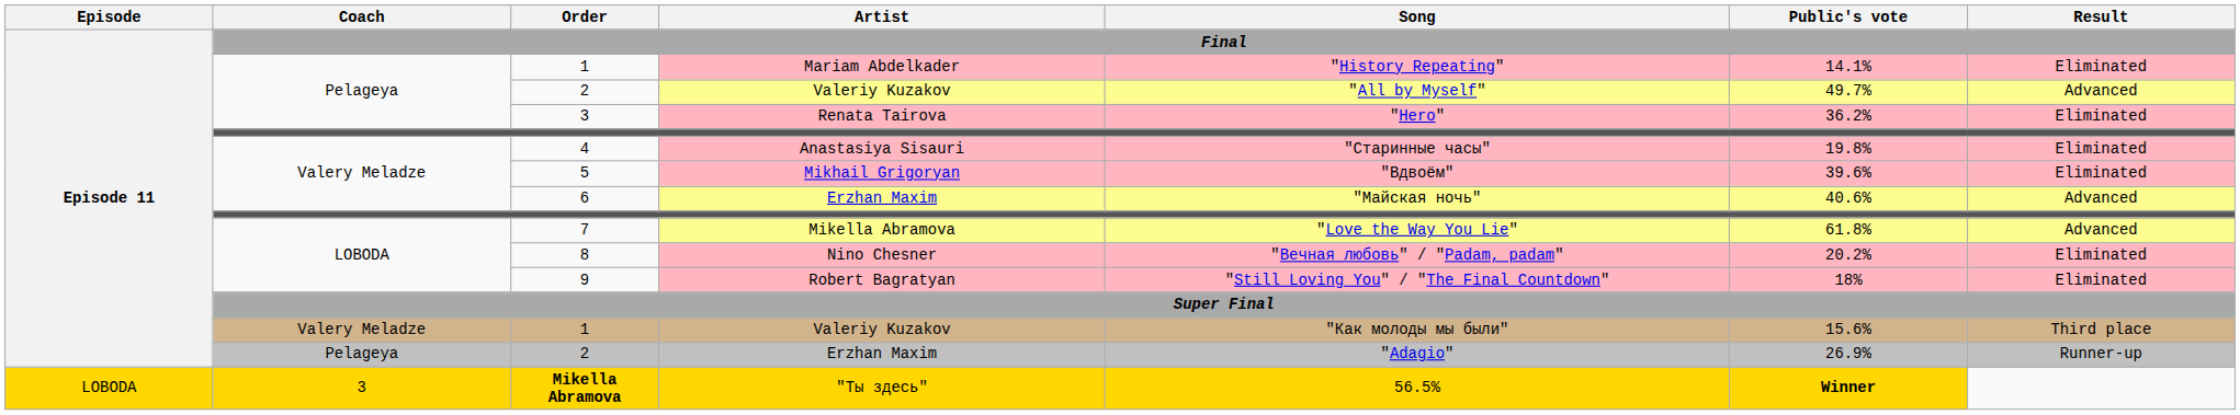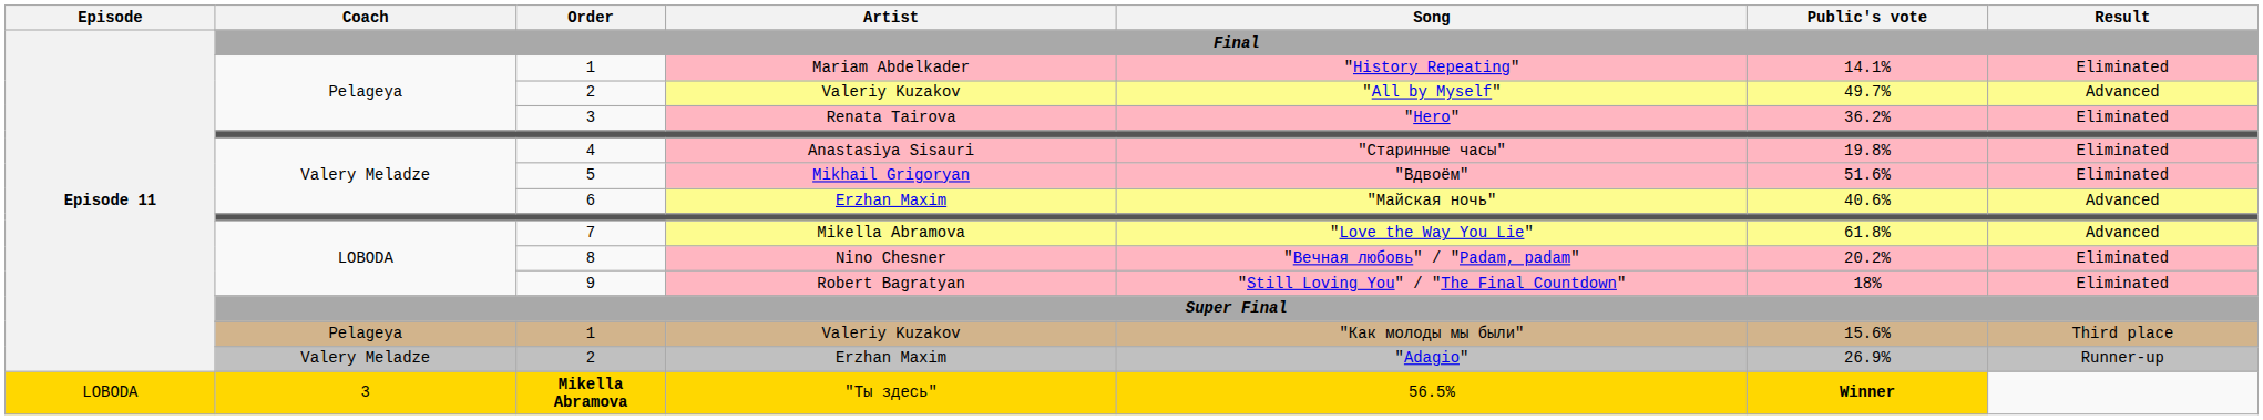 <table class="wikitable" style="text-align:center; width:120%;">
 <tr>
 <th style="width:07%;">Episode</th>
 <th style="width:10%;">Coach</th>
 <th style="width:05%;">Order</th>
 <th style="width:15%;">Artist</th>
 <th style="width:21%;">Song</th>
 <th style="width:08%;">Public's vote</th>
 <th style="width:09%;">Result</th>
 </tr>
 <tr>
 <th rowspan=17 scope="row">Episode 11 <br> </th>
 </tr>
 <tr>
 <td colspan=6 style = "background: darkgray"><strong><em>Final</em></strong></td>
 </tr>
 <tr>
 <td rowspan=3>Pelageya</td>
 <td>1</td>
 <td style="background:lightpink;">Mariam Abdelkader</td>
 <td style="background:lightpink;">"<a href='#'>History Repeating</a>"</td>
 <td style="background:lightpink;">14.1%</td>
 <td style="background:lightpink;">Eliminated</td>
 </tr>
 <tr>
 <td>2</td>
 <td style="background:#fdfc8f;">Valeriy Kuzakov</td>
 <td style="background:#fdfc8f;">"<a href='#'>All by Myself</a>"</td>
 <td style="background:#fdfc8f;">49.7%</td>
 <td style="background:#fdfc8f;">Advanced</td>
 </tr>
 <tr>
 <td>3</td>
 <td style="background:lightpink;">Renata Tairova</td>
 <td style="background:lightpink;">"<a href='#'>Hero</a>"</td>
 <td style="background:lightpink;">36.2%</td>
 <td style="background:lightpink;">Eliminated</td>
 </tr>
 <tr>
 <td colspan=6 style="background:#555;"></td>
 </tr>
 <tr>
 <td rowspan=3>Valery Meladze</td>
 <td>4</td>
 <td style="background:lightpink;">Anastasiya Sisauri</td>
 <td style="background:lightpink;">"Старинные часы"</td>
 <td style="background:lightpink;">19.8%</td>
 <td style="background:lightpink;">Eliminated</td>
 </tr>
 <tr>
 <td>5</td>
 <td style="background:lightpink;"><a href='#'>Mikhail Grigoryan</a></td>
 <td style="background:lightpink;">"Вдвоём"</td>
-<td style="background:lightpink;">39.6%</td>
+<td style="background:lightpink;">51.6%</td>
 <td style="background:lightpink;">Eliminated</td>
 </tr>
 <tr>
 <td>6</td>
 <td style="background:#fdfc8f;"><a href='#'>Erzhan Maxim</a></td>
 <td style="background:#fdfc8f;">"Майская ночь"</td>
 <td style="background:#fdfc8f;">40.6%</td>
 <td style="background:#fdfc8f;">Advanced</td>
 </tr>
 <tr>
 <td colspan=6 style="background:#555;"></td>
 </tr>
 <tr>
 <td rowspan=3>LOBODA</td>
 <td>7</td>
 <td style="background:#fdfc8f;">Mikella Abramova</td>
 <td style="background:#fdfc8f;">"<a href='#'>Love the Way You Lie</a>"</td>
 <td style="background:#fdfc8f;">61.8%</td>
 <td style="background:#fdfc8f;">Advanced</td>
 </tr>
 <tr>
 <td>8</td>
 <td style="background:lightpink;">Nino Chesner</td>
 <td style="background:lightpink;">"<a href='#'>Вечная любовь</a>" / "<a href='#'>Padam, padam</a>"</td>
 <td style="background:lightpink;">20.2%</td>
 <td style="background:lightpink;">Eliminated</td>
 </tr>
 <tr>
 <td>9</td>
 <td style="background:lightpink;">Robert Bagratyan</td>
 <td style="background:lightpink;">"<a href='#'>Still Loving You</a>" / "<a href='#'>The Final Countdown</a>"</td>
 <td style="background:lightpink;">18%</td>
 <td style="background:lightpink;">Eliminated</td>
 </tr>
 <tr>
 <td colspan = 6 style = "background: darkgray"><strong><em>Super Final</em></strong></td>
 </tr>
 <tr>
 </tr>
 <tr bgcolor="tan">
-<td>Valery Meladze</td>
+<td>Pelageya</td>
 <td>1</td>
 <td>Valeriy Kuzakov</td>
 <td>"Как молоды мы были"</td>
 <td>15.6%</td>
 <td>Third place</td>
 </tr>
 <tr bgcolor="silver">
-<td>Pelageya</td>
+<td>Valery Meladze</td>
 <td>2</td>
 <td>Erzhan Maxim</td>
 <td>"<a href='#'>Adagio</a>"</td>
 <td>26.9%</td>
 <td>Runner-up</td>
 </tr>
 <tr bgcolor="gold">
 <td>LOBODA</td>
 <td>3</td>
 <td><strong>Mikella Abramova</strong></td>
 <td>"Ты здесь"</td>
 <td>56.5%</td>
 <td><strong>Winner</strong></td>
 </tr>
 </table>
